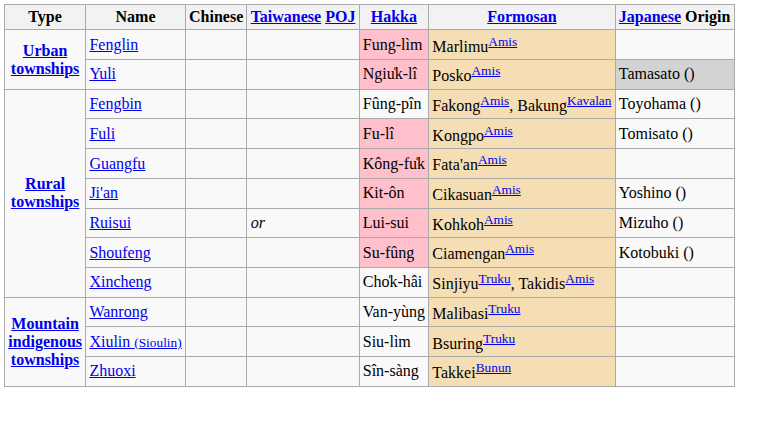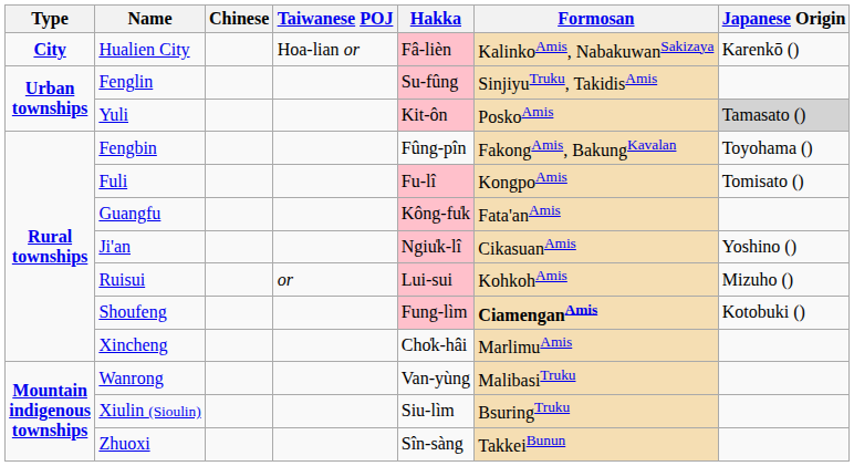 <table class=wikitable>
 <tr>
 <th>Type</th>
 <th>Name</th>
 <th>Chinese</th>
 <th><a href='#'>Taiwanese</a> <a href='#'>POJ</a></th>
 <th><a href='#'>Hakka</a></th>
 <th><a href='#'>Formosan</a></th>
 <th><a href='#'>Japanese</a> Origin</th>
 </tr>
 <tr>
+<td align=center><strong><a href='#'>City</a></strong></td>
+<td><a href='#'>Hualien City</a></td>
+<td></td>
+<td>Hoa-lian <em>or</em><br></td>
+<td bgcolor=pink>Fâ-lièn</td>
+<td bgcolor=wheat>Kalinko<sup><a href='#'>Amis</a></sup>, Nabakuwan<sup><a href='#'>Sakizaya</a></sup></td>
+<td>Karenkō ()</td>
+</tr>
+<tr>
 <td rowspan=2 align=center><strong><a href='#'>Urban<br>townships</a></strong></td>
 <td><a href='#'>Fenglin</a></td>
 <td></td>
 <td></td>
-<td bgcolor=pink>Fung-lìm</td>
-<td bgcolor=wheat>Marlimu<sup><a href='#'>Amis</a></sup></td>
+<td bgcolor=pink>Su-fûng</td>
+<td bgcolor=wheat>Sinjiyu<sup><a href='#'>Truku</a></sup>, Takidis<sup><a href='#'>Amis</a></sup></td>
 <td></td>
 </tr>
 <tr>
 <td><a href='#'>Yuli</a></td>
 <td></td>
 <td></td>
-<td bgcolor=pink>Ngiu̍k-lî</td>
+<td bgcolor=pink>Kit-ôn</td>
 <td bgcolor=wheat>Posko<sup><a href='#'>Amis</a></sup></td>
 <td style="background: lightgrey;">Tamasato ()</td>
 </tr>
 <tr>
 <td rowspan=7 align=center><strong><a href='#'>Rural<br>townships</a></strong></td>
 <td><a href='#'>Fengbin</a></td>
 <td></td>
 <td></td>
 <td>Fûng-pîn</td>
 <td bgcolor=wheat>Fakong<sup><a href='#'>Amis</a></sup>, Bakung<sup><a href='#'>Kavalan</a></sup></td>
 <td>Toyohama ()</td>
 </tr>
 <tr>
 <td><a href='#'>Fuli</a></td>
 <td></td>
 <td></td>
 <td bgcolor=pink>Fu-lî</td>
 <td bgcolor=wheat>Kongpo<sup><a href='#'>Amis</a></sup></td>
 <td>Tomisato ()</td>
 </tr>
 <tr>
 <td><a href='#'>Guangfu</a></td>
 <td></td>
 <td></td>
 <td bgcolor=pink>Kông-fu̍k</td>
 <td bgcolor=wheat>Fata'an<sup><a href='#'>Amis</a></sup></td>
 <td></td>
 </tr>
 <tr>
 <td><a href='#'>Ji'an</a></td>
 <td></td>
 <td></td>
-<td bgcolor=pink>Kit-ôn</td>
+<td bgcolor=pink>Ngiu̍k-lî</td>
 <td bgcolor=wheat>Cikasuan<sup><a href='#'>Amis</a></sup></td>
 <td>Yoshino ()</td>
 </tr>
 <tr>
 <td><a href='#'>Ruisui</a></td>
 <td></td>
 <td> <em>or</em><br></td>
 <td bgcolor=pink>Lui-sui</td>
 <td bgcolor=wheat>Kohkoh<sup><a href='#'>Amis</a></sup></td>
 <td>Mizuho ()</td>
 </tr>
 <tr>
 <td><a href='#'>Shoufeng</a></td>
 <td></td>
 <td></td>
-<td bgcolor=pink>Su-fûng</td>
-<td bgcolor=wheat>Ciamengan<sup><a href='#'>Amis</a></sup></td>
+<td bgcolor=pink>Fung-lìm</td>
+<td bgcolor=wheat><strong>Ciamengan<sup><a href='#'>Amis</a></sup></strong></td>
 <td>Kotobuki ()</td>
 </tr>
 <tr>
 <td><a href='#'>Xincheng</a></td>
 <td></td>
 <td></td>
 <td>Cho̍k-hâi</td>
-<td bgcolor=wheat>Sinjiyu<sup><a href='#'>Truku</a></sup>, Takidis<sup><a href='#'>Amis</a></sup></td>
+<td bgcolor=wheat>Marlimu<sup><a href='#'>Amis</a></sup></td>
 <td></td>
 </tr>
 <tr>
 <td rowspan=3 align=center><strong><a href='#'>Mountain<br>indigenous<br>townships</a></strong></td>
 <td><a href='#'>Wanrong</a></td>
 <td></td>
 <td></td>
 <td>Van-yùng</td>
 <td bgcolor=wheat>Malibasi<sup><a href='#'>Truku</a></sup></td>
 <td></td>
 </tr>
 <tr>
 <td><a href='#'>Xiulin <small>(Sioulin)</small></a></td>
 <td></td>
 <td></td>
 <td>Siu-lìm</td>
 <td bgcolor=wheat>Bsuring<sup><a href='#'>Truku</a></sup></td>
 <td></td>
 </tr>
 <tr>
 <td><a href='#'>Zhuoxi</a></td>
 <td></td>
 <td></td>
 <td>Sîn-sàng</td>
 <td bgcolor=wheat>Takkei<sup><a href='#'>Bunun</a></sup></td>
 <td></td>
 </tr>
 </table>
